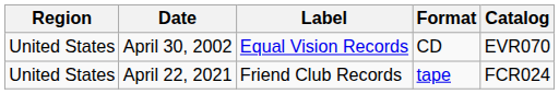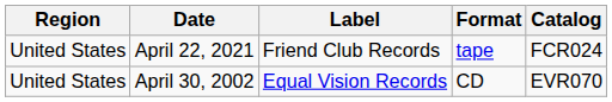 <table class="wikitable" summary="Won has been released several times since 2002 across a variety of media and markets">
 <tr>
 <th scope="col">Region</th>
 <th scope="col">Date</th>
 <th scope="col">Label</th>
 <th scope="col">Format</th>
 <th scope="col">Catalog</th>
 </tr>
 <tr>
 <td scope="row">United States</td>
+<td>April 22, 2021</td>
+<td>Friend Club Records</td>
+<td><a href='#'>tape</a></td>
+<td>FCR024</td>
+</tr>
+<tr>
+<td scope="row">United States</td>
 <td>April 30, 2002</td>
 <td><a href='#'>Equal Vision Records</a></td>
 <td>CD</td>
 <td>EVR070</td>
 </tr>
-<tr>
-<td scope="row">United States</td>
-<td>April 22, 2021</td>
-<td>Friend Club Records</td>
-<td><a href='#'>tape</a></td>
-<td>FCR024</td>
-</tr>
 </table>
